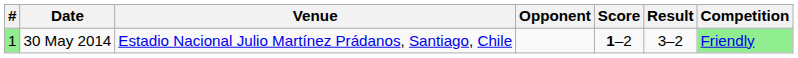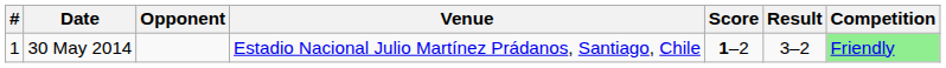 <table class="wikitable">
 <tr>
 <th>#</th>
 <th>Date</th>
+<th>Opponent</th>
 <th>Venue</th>
-<th>Opponent</th>
 <th>Score</th>
 <th>Result</th>
 <th>Competition</th>
 </tr>
 <tr>
-<td style="background: lightgreen;">1</td>
+<td>1</td>
 <td>30 May 2014</td>
+<td></td>
 <td><a href='#'>Estadio Nacional Julio Martínez Prádanos</a>, <a href='#'>Santiago</a>, <a href='#'>Chile</a></td>
-<td></td>
 <td align=center><strong>1</strong>–2</td>
 <td align=center>3–2</td>
 <td style="background: lightgreen;"><a href='#'>Friendly</a></td>
 </tr>
 </table>
